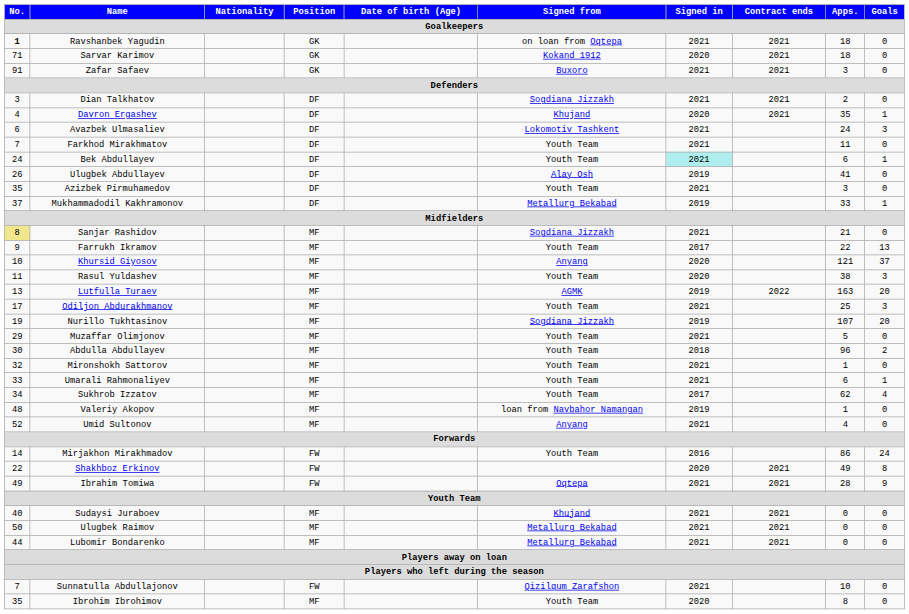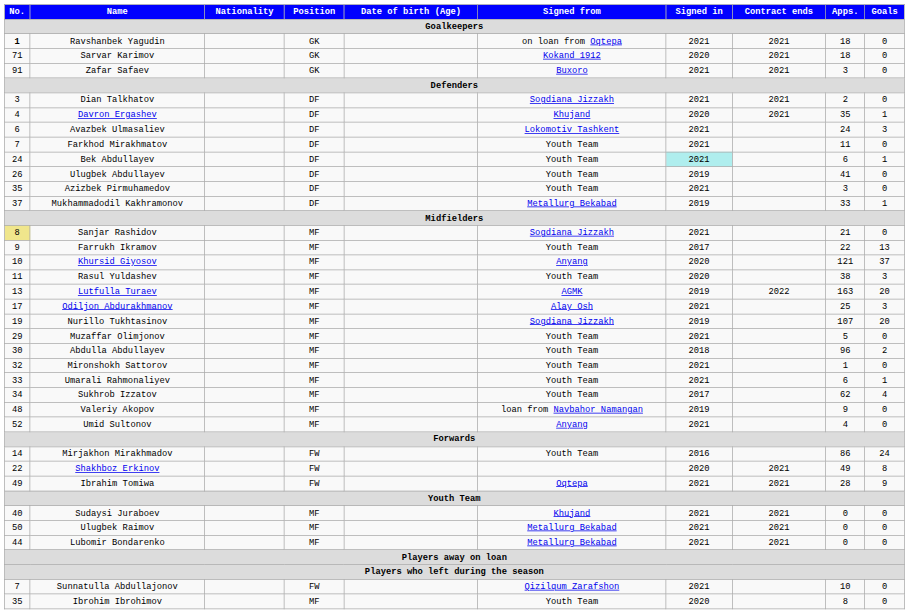 <table class="wikitable"  style="text-align:center; font-size:90%; width:95%;">
 <tr>
 <th style="background:#0000FF; color:white; text-align:center;">No.</th>
 <th style="background:#0000FF; color:white; text-align:center;">Name</th>
 <th style="background:#0000FF; color:white; text-align:center;">Nationality</th>
 <th style="background:#0000FF; color:white; text-align:center;">Position</th>
 <th style="background:#0000FF; color:white; text-align:center;">Date of birth (Age)</th>
 <th style="background:#0000FF; color:white; text-align:center;">Signed from</th>
 <th style="background:#0000FF; color:white; text-align:center;">Signed in</th>
 <th style="background:#0000FF; color:white; text-align:center;">Contract ends</th>
 <th style="background:#0000FF; color:white; text-align:center;">Apps.</th>
 <th style="background:#0000FF; color:white; text-align:center;">Goals</th>
 </tr>
 <tr>
 <th colspan="11"  style="background:#dcdcdc; text-align:center;">Goalkeepers</th>
 </tr>
 <tr>
 <td><strong>1</strong></td>
 <td>Ravshanbek Yagudin</td>
 <td></td>
 <td>GK</td>
 <td></td>
 <td>on loan from <a href='#'>Oqtepa</a></td>
 <td>2021</td>
 <td>2021</td>
 <td>18</td>
 <td>0</td>
 </tr>
 <tr>
 <td>71</td>
 <td>Sarvar Karimov</td>
 <td></td>
 <td>GK</td>
 <td></td>
 <td><a href='#'>Kokand 1912</a></td>
 <td>2020</td>
 <td>2021</td>
 <td>18</td>
 <td>0</td>
 </tr>
 <tr>
 <td>91</td>
 <td>Zafar Safaev</td>
 <td></td>
 <td>GK</td>
 <td></td>
 <td><a href='#'>Buxoro</a></td>
 <td>2021</td>
 <td>2021</td>
 <td>3</td>
 <td>0</td>
 </tr>
 <tr>
 <th colspan="11"  style="background:#dcdcdc; text-align:center;">Defenders</th>
 </tr>
 <tr>
 <td>3</td>
 <td>Dian Talkhatov</td>
 <td></td>
 <td>DF</td>
 <td></td>
 <td><a href='#'>Sogdiana Jizzakh</a></td>
 <td>2021</td>
 <td>2021</td>
 <td>2</td>
 <td>0</td>
 </tr>
 <tr>
 <td>4</td>
 <td><a href='#'>Davron Ergashev</a></td>
 <td></td>
 <td>DF</td>
 <td></td>
 <td><a href='#'>Khujand</a></td>
 <td>2020</td>
 <td>2021</td>
 <td>35</td>
 <td>1</td>
 </tr>
 <tr>
 <td>6</td>
 <td>Avazbek Ulmasaliev</td>
 <td></td>
 <td>DF</td>
 <td></td>
 <td><a href='#'>Lokomotiv Tashkent</a></td>
 <td>2021</td>
 <td></td>
 <td>24</td>
 <td>3</td>
 </tr>
 <tr>
 <td>7</td>
 <td>Farkhod Mirakhmatov</td>
 <td></td>
 <td>DF</td>
 <td></td>
 <td>Youth Team</td>
 <td>2021</td>
 <td></td>
 <td>11</td>
 <td>0</td>
 </tr>
 <tr>
 <td>24</td>
 <td>Bek Abdullayev</td>
 <td></td>
 <td>DF</td>
 <td></td>
 <td>Youth Team</td>
 <td style="background: paleturquoise;">2021</td>
 <td></td>
 <td>6</td>
 <td>1</td>
 </tr>
 <tr>
 <td>26</td>
 <td>Ulugbek Abdullayev</td>
 <td></td>
 <td>DF</td>
 <td></td>
-<td><a href='#'>Alay Osh</a></td>
+<td>Youth Team</td>
 <td>2019</td>
 <td></td>
 <td>41</td>
 <td>0</td>
 </tr>
 <tr>
 <td>35</td>
 <td>Azizbek Pirmuhamedov</td>
 <td></td>
 <td>DF</td>
 <td></td>
 <td>Youth Team</td>
 <td>2021</td>
 <td></td>
 <td>3</td>
 <td>0</td>
 </tr>
 <tr>
 <td>37</td>
 <td>Mukhammadodil Kakhramonov</td>
 <td></td>
 <td>DF</td>
 <td></td>
 <td><a href='#'>Metallurg Bekabad</a></td>
 <td>2019</td>
 <td></td>
 <td>33</td>
 <td>1</td>
 </tr>
 <tr>
 <th colspan="11"  style="background:#dcdcdc; text-align:center;">Midfielders</th>
 </tr>
 <tr>
 <td style="background: khaki;">8</td>
 <td>Sanjar Rashidov</td>
 <td></td>
 <td>MF</td>
 <td></td>
 <td><a href='#'>Sogdiana Jizzakh</a></td>
 <td>2021</td>
 <td></td>
 <td>21</td>
 <td>0</td>
 </tr>
 <tr>
 <td>9</td>
 <td>Farrukh Ikramov</td>
 <td></td>
 <td>MF</td>
 <td></td>
 <td>Youth Team</td>
 <td>2017</td>
 <td></td>
 <td>22</td>
 <td>13</td>
 </tr>
 <tr>
 <td>10</td>
 <td><a href='#'>Khursid Giyosov</a></td>
 <td></td>
 <td>MF</td>
 <td></td>
 <td><a href='#'>Anyang</a></td>
 <td>2020</td>
 <td></td>
 <td>121</td>
 <td>37</td>
 </tr>
 <tr>
 <td>11</td>
 <td>Rasul Yuldashev</td>
 <td></td>
 <td>MF</td>
 <td></td>
 <td>Youth Team</td>
 <td>2020</td>
 <td></td>
 <td>38</td>
 <td>3</td>
 </tr>
 <tr>
 <td>13</td>
 <td><a href='#'>Lutfulla Turaev</a></td>
 <td></td>
 <td>MF</td>
 <td></td>
 <td><a href='#'>AGMK</a></td>
 <td>2019</td>
 <td>2022</td>
 <td>163</td>
 <td>20</td>
 </tr>
 <tr>
 <td>17</td>
 <td><a href='#'>Odiljon Abdurakhmanov</a></td>
 <td></td>
 <td>MF</td>
 <td></td>
-<td>Youth Team</td>
+<td><a href='#'>Alay Osh</a></td>
 <td>2021</td>
 <td></td>
 <td>25</td>
 <td>3</td>
 </tr>
 <tr>
 <td>19</td>
 <td>Nurillo Tukhtasinov</td>
 <td></td>
 <td>MF</td>
 <td></td>
 <td><a href='#'>Sogdiana Jizzakh</a></td>
 <td>2019</td>
 <td></td>
 <td>107</td>
 <td>20</td>
 </tr>
 <tr>
 <td>29</td>
 <td>Muzaffar Olimjonov</td>
 <td></td>
 <td>MF</td>
 <td></td>
 <td>Youth Team</td>
 <td>2021</td>
 <td></td>
 <td>5</td>
 <td>0</td>
 </tr>
 <tr>
 <td>30</td>
 <td>Abdulla Abdullayev</td>
 <td></td>
 <td>MF</td>
 <td></td>
 <td>Youth Team</td>
 <td>2018</td>
 <td></td>
 <td>96</td>
 <td>2</td>
 </tr>
 <tr>
 <td>32</td>
 <td>Mironshokh Sattorov</td>
 <td></td>
 <td>MF</td>
 <td></td>
 <td>Youth Team</td>
 <td>2021</td>
 <td></td>
 <td>1</td>
 <td>0</td>
 </tr>
 <tr>
 <td>33</td>
 <td>Umarali Rahmonaliyev</td>
 <td></td>
 <td>MF</td>
 <td></td>
 <td>Youth Team</td>
 <td>2021</td>
 <td></td>
 <td>6</td>
 <td>1</td>
 </tr>
 <tr>
 <td>34</td>
 <td>Sukhrob Izzatov</td>
 <td></td>
 <td>MF</td>
 <td></td>
 <td>Youth Team</td>
 <td>2017</td>
 <td></td>
 <td>62</td>
 <td>4</td>
 </tr>
 <tr>
 <td>48</td>
 <td>Valeriy Akopov</td>
 <td></td>
 <td>MF</td>
 <td></td>
 <td>loan from <a href='#'>Navbahor Namangan</a></td>
 <td>2019</td>
 <td></td>
-<td>1</td>
+<td>9</td>
 <td>0</td>
 </tr>
 <tr>
 <td>52</td>
 <td>Umid Sultonov</td>
 <td></td>
 <td>MF</td>
 <td></td>
 <td><a href='#'>Anyang</a></td>
 <td>2021</td>
 <td></td>
 <td>4</td>
 <td>0</td>
 </tr>
 <tr>
 <th colspan="11"  style="background:#dcdcdc; text-align:center;">Forwards</th>
 </tr>
 <tr>
 <td>14</td>
 <td>Mirjakhon Mirakhmadov</td>
 <td></td>
 <td>FW</td>
 <td></td>
 <td>Youth Team</td>
 <td>2016</td>
 <td></td>
 <td>86</td>
 <td>24</td>
 </tr>
 <tr>
 <td>22</td>
 <td><a href='#'>Shakhboz Erkinov</a></td>
 <td></td>
 <td>FW</td>
 <td></td>
 <td></td>
 <td>2020</td>
 <td>2021</td>
 <td>49</td>
 <td>8</td>
 </tr>
 <tr>
 <td>49</td>
 <td>Ibrahim Tomiwa</td>
 <td></td>
 <td>FW</td>
 <td></td>
 <td><a href='#'>Oqtepa</a></td>
 <td>2021</td>
 <td>2021</td>
 <td>28</td>
 <td>9</td>
 </tr>
 <tr>
 <th colspan="11"  style="background:#dcdcdc; text-align:center;">Youth Team</th>
 </tr>
 <tr>
 <td>40</td>
 <td>Sudaysi Juraboev</td>
 <td></td>
 <td>MF</td>
 <td></td>
 <td><a href='#'>Khujand</a></td>
 <td>2021</td>
 <td>2021</td>
 <td>0</td>
 <td>0</td>
 </tr>
 <tr>
 <td>50</td>
 <td>Ulugbek Raimov</td>
 <td></td>
 <td>MF</td>
 <td></td>
 <td><a href='#'>Metallurg Bekabad</a></td>
 <td>2021</td>
 <td>2021</td>
 <td>0</td>
 <td>0</td>
 </tr>
 <tr>
 <td>44</td>
 <td>Lubomir Bondarenko</td>
 <td></td>
 <td>MF</td>
 <td></td>
 <td><a href='#'>Metallurg Bekabad</a></td>
 <td>2021</td>
 <td>2021</td>
 <td>0</td>
 <td>0</td>
 </tr>
 <tr>
 <th colspan="11"  style="background:#dcdcdc; text-align:center;">Players away on loan</th>
 </tr>
 <tr>
 <th colspan="11"  style="background:#dcdcdc; text-align:center;">Players who left during the season</th>
 </tr>
 <tr>
 <td>7</td>
 <td>Sunnatulla Abdullajonov</td>
 <td></td>
 <td>FW</td>
 <td></td>
 <td><a href='#'>Qizilqum Zarafshon</a></td>
 <td>2021</td>
 <td></td>
 <td>10</td>
 <td>0</td>
 </tr>
 <tr>
 <td>35</td>
 <td>Ibrohim Ibrohimov</td>
 <td></td>
 <td>MF</td>
 <td></td>
 <td>Youth Team</td>
 <td>2020</td>
 <td></td>
 <td>8</td>
 <td>0</td>
 </tr>
 </table>
